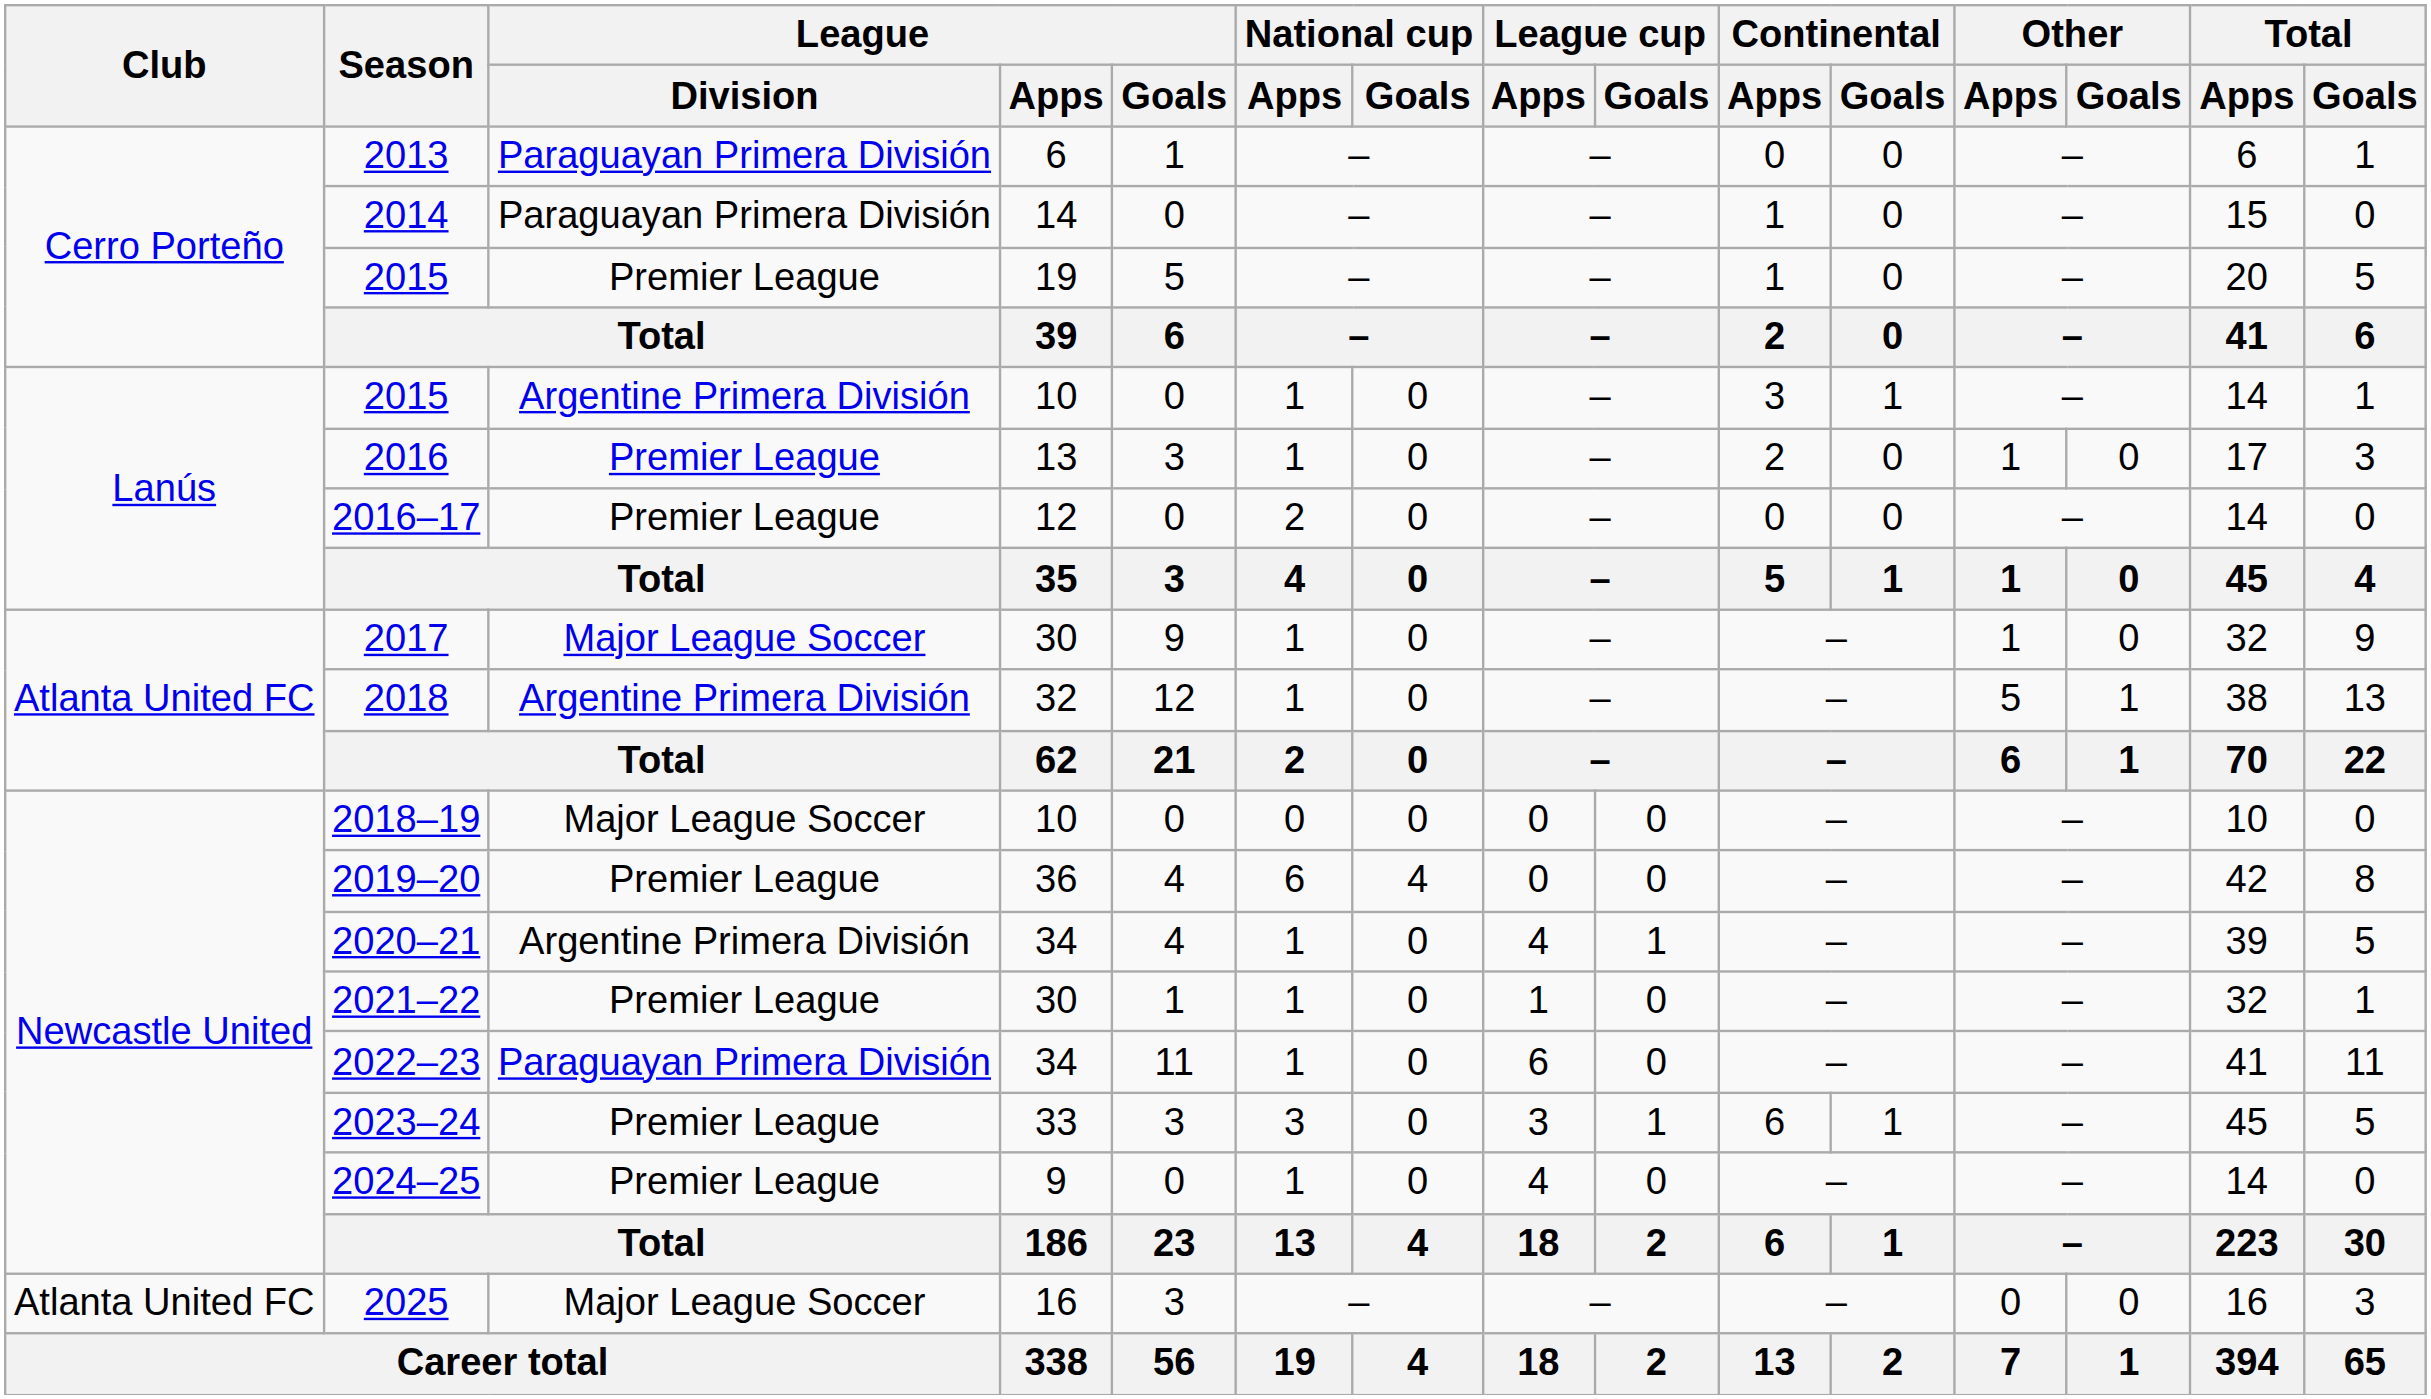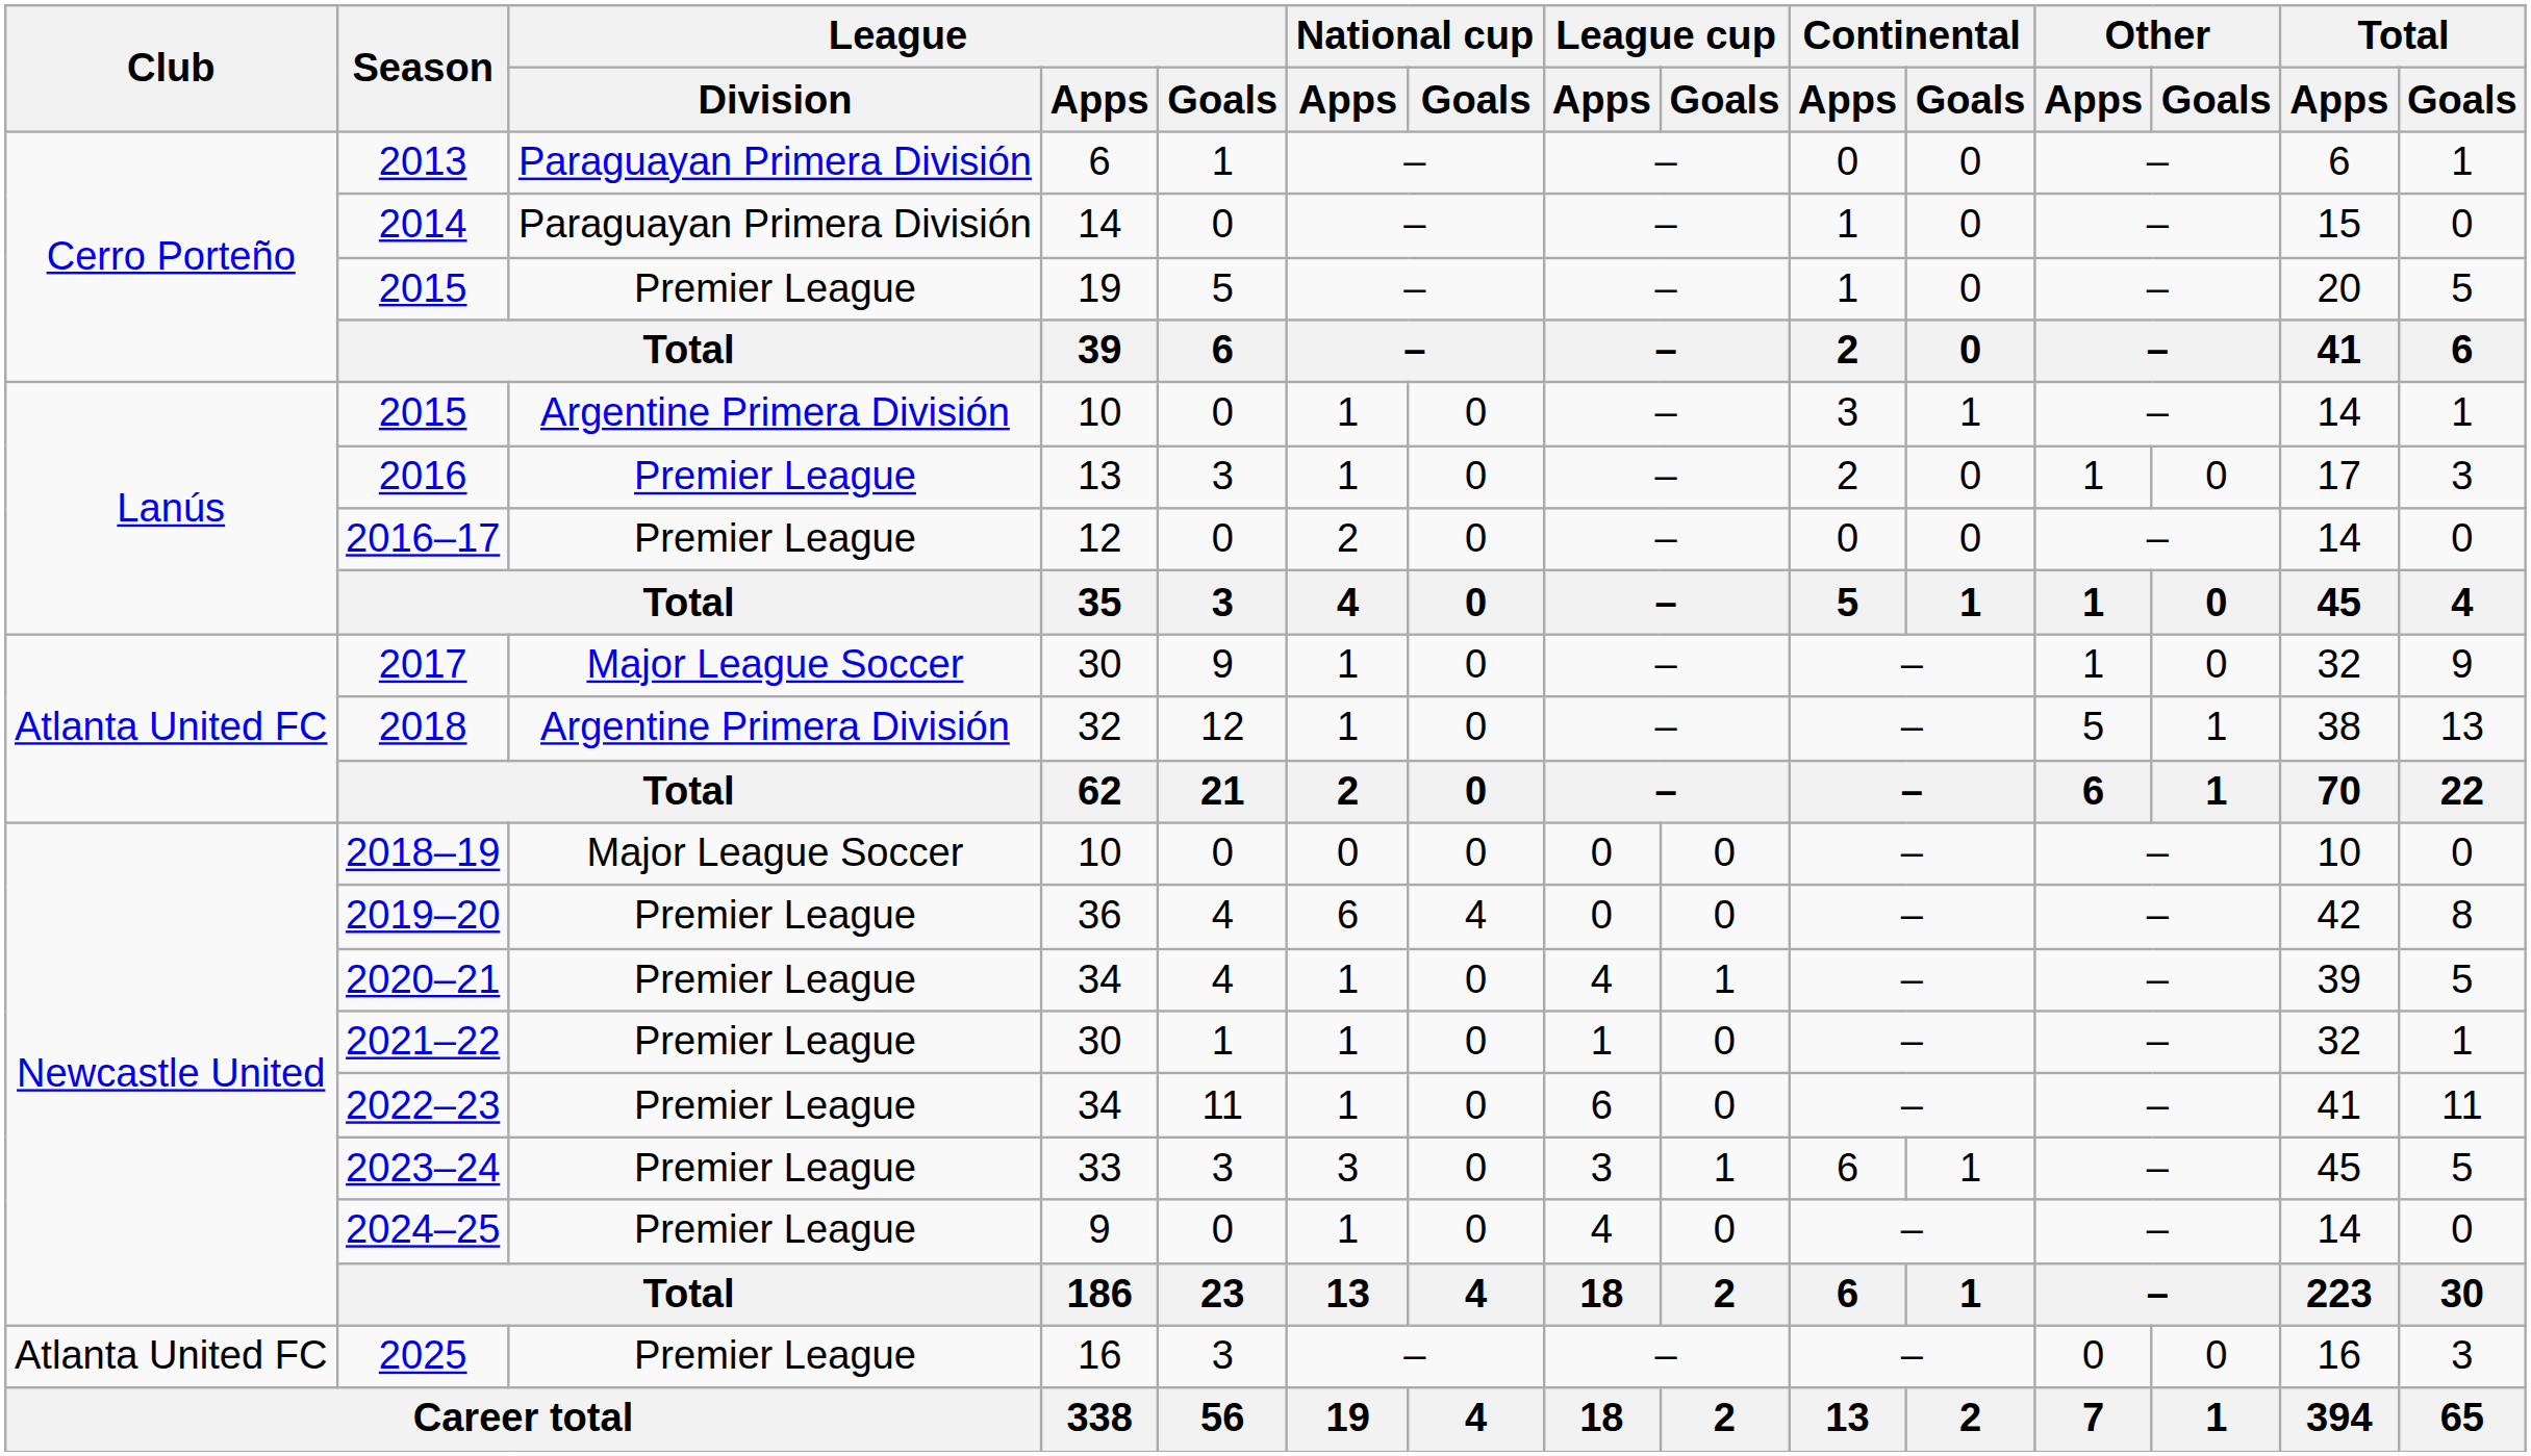 <table class="wikitable" style="text-align:center">
 <tr>
 <th rowspan="2">Club</th>
 <th rowspan="2">Season</th>
 <th colspan="3">League</th>
 <th colspan="2">National cup</th>
 <th colspan="2">League cup</th>
 <th colspan="2">Continental</th>
 <th colspan="2">Other</th>
 <th colspan="2">Total</th>
 </tr>
 <tr>
 <th>Division</th>
 <th>Apps</th>
 <th>Goals</th>
 <th>Apps</th>
 <th>Goals</th>
 <th>Apps</th>
 <th>Goals</th>
 <th>Apps</th>
 <th>Goals</th>
 <th>Apps</th>
 <th>Goals</th>
 <th>Apps</th>
 <th>Goals</th>
 </tr>
 <tr>
 <td rowspan="4"><a href='#'>Cerro Porteño</a></td>
 <td><a href='#'>2013</a></td>
 <td><a href='#'>Paraguayan Primera División</a></td>
 <td>6</td>
 <td>1</td>
 <td colspan="2">–</td>
 <td colspan="2">–</td>
 <td>0</td>
 <td>0</td>
 <td colspan="2">–</td>
 <td>6</td>
 <td>1</td>
 </tr>
 <tr>
 <td><a href='#'>2014</a></td>
 <td>Paraguayan Primera División</td>
 <td>14</td>
 <td>0</td>
 <td colspan="2">–</td>
 <td colspan="2">–</td>
 <td>1</td>
 <td>0</td>
 <td colspan="2">–</td>
 <td>15</td>
 <td>0</td>
 </tr>
 <tr>
 <td><a href='#'>2015</a></td>
 <td>Premier League</td>
 <td>19</td>
 <td>5</td>
 <td colspan="2">–</td>
 <td colspan="2">–</td>
 <td>1</td>
 <td>0</td>
 <td colspan="2">–</td>
 <td>20</td>
 <td>5</td>
 </tr>
 <tr>
 <th colspan="2">Total</th>
 <th>39</th>
 <th>6</th>
 <th colspan="2">–</th>
 <th colspan="2">–</th>
 <th>2</th>
 <th>0</th>
 <th colspan="2">–</th>
 <th>41</th>
 <th>6</th>
 </tr>
 <tr>
 <td rowspan="4"><a href='#'>Lanús</a></td>
 <td><a href='#'>2015</a></td>
 <td><a href='#'>Argentine Primera División</a></td>
 <td>10</td>
 <td>0</td>
 <td>1</td>
 <td>0</td>
 <td colspan="2">–</td>
 <td>3</td>
 <td>1</td>
 <td colspan="2">–</td>
 <td>14</td>
 <td>1</td>
 </tr>
 <tr>
 <td><a href='#'>2016</a></td>
 <td><a href='#'>Premier League</a></td>
 <td>13</td>
 <td>3</td>
 <td>1</td>
 <td>0</td>
 <td colspan="2">–</td>
 <td>2</td>
 <td>0</td>
 <td>1</td>
 <td>0</td>
 <td>17</td>
 <td>3</td>
 </tr>
 <tr>
 <td><a href='#'>2016–17</a></td>
 <td>Premier League</td>
 <td>12</td>
 <td>0</td>
 <td>2</td>
 <td>0</td>
 <td colspan="2">–</td>
 <td>0</td>
 <td>0</td>
 <td colspan="2">–</td>
 <td>14</td>
 <td>0</td>
 </tr>
 <tr>
 <th colspan="2">Total</th>
 <th>35</th>
 <th>3</th>
 <th>4</th>
 <th>0</th>
 <th colspan="2">–</th>
 <th>5</th>
 <th>1</th>
 <th>1</th>
 <th>0</th>
 <th>45</th>
 <th>4</th>
 </tr>
 <tr>
 <td rowspan="3"><a href='#'>Atlanta United FC</a></td>
 <td><a href='#'>2017</a></td>
 <td><a href='#'>Major League Soccer</a></td>
 <td>30</td>
 <td>9</td>
 <td>1</td>
 <td>0</td>
 <td colspan="2">–</td>
 <td colspan="2">–</td>
 <td>1</td>
 <td>0</td>
 <td>32</td>
 <td>9</td>
 </tr>
 <tr>
 <td><a href='#'>2018</a></td>
 <td><a href='#'>Argentine Primera División</a></td>
 <td>32</td>
 <td>12</td>
 <td>1</td>
 <td>0</td>
 <td colspan="2">–</td>
 <td colspan="2">–</td>
 <td>5</td>
 <td>1</td>
 <td>38</td>
 <td>13</td>
 </tr>
 <tr>
 <th colspan="2">Total</th>
 <th>62</th>
 <th>21</th>
 <th>2</th>
 <th>0</th>
 <th colspan="2">–</th>
 <th colspan="2">–</th>
 <th>6</th>
 <th>1</th>
 <th>70</th>
 <th>22</th>
 </tr>
 <tr>
 <td rowspan="8"><a href='#'>Newcastle United</a></td>
 <td><a href='#'>2018–19</a></td>
 <td>Major League Soccer</td>
 <td>10</td>
 <td>0</td>
 <td>0</td>
 <td>0</td>
 <td>0</td>
 <td>0</td>
 <td colspan="2">–</td>
 <td colspan="2">–</td>
 <td>10</td>
 <td>0</td>
 </tr>
 <tr>
 <td><a href='#'>2019–20</a></td>
 <td>Premier League</td>
 <td>36</td>
 <td>4</td>
 <td>6</td>
 <td>4</td>
 <td>0</td>
 <td>0</td>
 <td colspan="2">–</td>
 <td colspan="2">–</td>
 <td>42</td>
 <td>8</td>
 </tr>
 <tr>
 <td><a href='#'>2020–21</a></td>
-<td>Argentine Primera División</td>
+<td>Premier League</td>
 <td>34</td>
 <td>4</td>
 <td>1</td>
 <td>0</td>
 <td>4</td>
 <td>1</td>
 <td colspan="2">–</td>
 <td colspan="2">–</td>
 <td>39</td>
 <td>5</td>
 </tr>
 <tr>
 <td><a href='#'>2021–22</a></td>
 <td>Premier League</td>
 <td>30</td>
 <td>1</td>
 <td>1</td>
 <td>0</td>
 <td>1</td>
 <td>0</td>
 <td colspan="2">–</td>
 <td colspan="2">–</td>
 <td>32</td>
 <td>1</td>
 </tr>
 <tr>
 <td><a href='#'>2022–23</a></td>
-<td><a href='#'>Paraguayan Primera División</a></td>
+<td>Premier League</td>
 <td>34</td>
 <td>11</td>
 <td>1</td>
 <td>0</td>
 <td>6</td>
 <td>0</td>
 <td colspan="2">–</td>
 <td colspan="2">–</td>
 <td>41</td>
 <td>11</td>
 </tr>
 <tr>
 <td><a href='#'>2023–24</a></td>
 <td>Premier League</td>
 <td>33</td>
 <td>3</td>
 <td>3</td>
 <td>0</td>
 <td>3</td>
 <td>1</td>
 <td>6</td>
 <td>1</td>
 <td colspan="2">–</td>
 <td>45</td>
 <td>5</td>
 </tr>
 <tr>
 <td><a href='#'>2024–25</a></td>
 <td>Premier League</td>
 <td>9</td>
 <td>0</td>
 <td>1</td>
 <td>0</td>
 <td>4</td>
 <td>0</td>
 <td colspan="2">–</td>
 <td colspan="2">–</td>
 <td>14</td>
 <td>0</td>
 </tr>
 <tr>
 <th colspan="2">Total</th>
 <th>186</th>
 <th>23</th>
 <th>13</th>
 <th>4</th>
 <th>18</th>
 <th>2</th>
 <th>6</th>
 <th>1</th>
 <th colspan="2">–</th>
 <th>223</th>
 <th>30</th>
 </tr>
 <tr>
 <td>Atlanta United FC</td>
 <td><a href='#'>2025</a></td>
-<td>Major League Soccer</td>
+<td>Premier League</td>
 <td>16</td>
 <td>3</td>
 <td colspan="2">–</td>
 <td colspan="2">–</td>
 <td colspan="2">–</td>
 <td>0</td>
 <td>0</td>
 <td>16</td>
 <td>3</td>
 </tr>
 <tr>
 <th colspan="3">Career total</th>
 <th>338</th>
 <th>56</th>
 <th>19</th>
 <th>4</th>
 <th>18</th>
 <th>2</th>
 <th>13</th>
 <th>2</th>
 <th>7</th>
 <th>1</th>
 <th>394</th>
 <th>65</th>
 </tr>
 </table>
